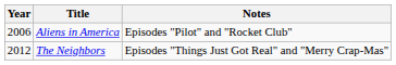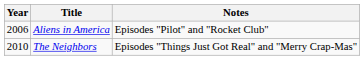 <table class="wikitable">
 <tr>
 <th>Year</th>
 <th>Title</th>
 <th>Notes</th>
 </tr>
 <tr>
 <td>2006</td>
 <td><em><a href='#'>Aliens in America</a></em></td>
 <td>Episodes "Pilot" and "Rocket Club"</td>
 </tr>
 <tr>
-<td>2012</td>
+<td>2010</td>
 <td><em><a href='#'>The Neighbors</a></em></td>
 <td>Episodes "Things Just Got Real" and "Merry Crap-Mas"</td>
 </tr>
 </table>
